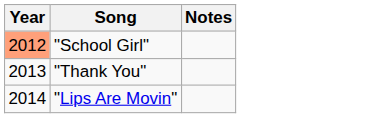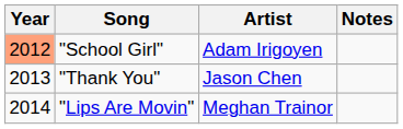 <table class="wikitable">
 <tr>
 <th>Year</th>
 <th>Song</th>
+<th>Artist</th>
 <th>Notes</th>
 </tr>
 <tr>
 <td style="background: lightsalmon;">2012</td>
 <td>"School Girl"</td>
+<td><a href='#'>Adam Irigoyen</a></td>
 <td></td>
 </tr>
 <tr>
 <td>2013</td>
 <td>"Thank You"</td>
+<td><a href='#'>Jason Chen</a></td>
 <td></td>
 </tr>
 <tr>
 <td>2014</td>
 <td>"<a href='#'>Lips Are Movin</a>"</td>
+<td><a href='#'>Meghan Trainor</a></td>
 <td></td>
 </tr>
 </table>
